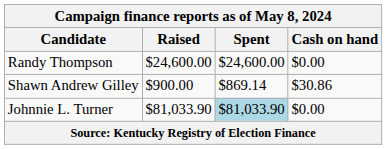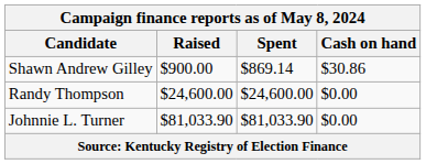 <table class="wikitable sortable">
 <tr>
 <th colspan=4>Campaign finance reports as of May 8, 2024</th>
 </tr>
 <tr style="text-align:center;">
 <th>Candidate</th>
 <th>Raised</th>
 <th>Spent</th>
 <th>Cash on hand</th>
 </tr>
 <tr>
+<td>Shawn Andrew Gilley</td>
+<td>$900.00</td>
+<td>$869.14</td>
+<td>$30.86</td>
+</tr>
+<tr>
 <td>Randy Thompson</td>
 <td>$24,600.00</td>
 <td>$24,600.00</td>
 <td>$0.00</td>
 </tr>
 <tr>
-<td>Shawn Andrew Gilley</td>
-<td>$900.00</td>
-<td>$869.14</td>
-<td>$30.86</td>
-</tr>
-<tr>
 <td>Johnnie L. Turner</td>
 <td>$81,033.90</td>
-<td style="background: lightblue;">$81,033.90</td>
+<td>$81,033.90</td>
 <td>$0.00</td>
 </tr>
 <tr>
 <th colspan="4"><small>Source: Kentucky Registry of Election Finance</small></th>
 </tr>
 </table>
